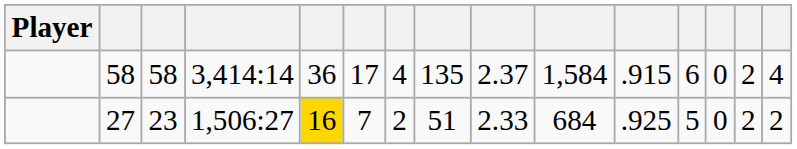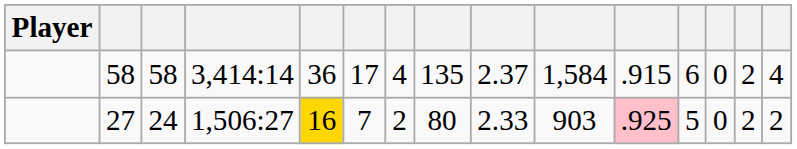 <table class="wikitable sortable" style="text-align:center;">
 <tr>
 <th>Player</th>
 <th></th>
 <th></th>
 <th></th>
 <th></th>
 <th></th>
 <th></th>
 <th></th>
 <th></th>
 <th></th>
 <th></th>
 <th></th>
 <th></th>
 <th></th>
 <th></th>
 </tr>
 <tr>
 <td></td>
 <td>58</td>
 <td>58</td>
 <td>3,414:14</td>
 <td>36</td>
 <td>17</td>
 <td>4</td>
 <td>135</td>
 <td>2.37</td>
 <td>1,584</td>
 <td>.915</td>
 <td>6</td>
 <td>0</td>
 <td>2</td>
 <td>4</td>
 </tr>
 <tr>
 <td></td>
 <td>27</td>
-<td>23</td>
+<td>24</td>
 <td>1,506:27</td>
 <td style="background: gold;">16</td>
 <td>7</td>
 <td>2</td>
-<td>51</td>
+<td>80</td>
 <td>2.33</td>
-<td>684</td>
-<td>.925</td>
+<td>903</td>
+<td style="background: pink;">.925</td>
 <td>5</td>
 <td>0</td>
 <td>2</td>
 <td>2</td>
 </tr>
 </table>
